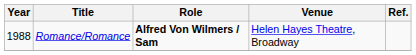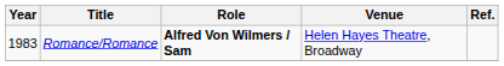 <table class="wikitable sortable">
 <tr>
 <th>Year</th>
 <th>Title</th>
 <th>Role</th>
 <th>Venue</th>
 <th class="unsortable">Ref.</th>
 </tr>
 <tr>
-<td>1988</td>
+<td>1983</td>
 <td><em><a href='#'>Romance/Romance</a></em></td>
 <td><strong>Alfred Von Wilmers / Sam</strong></td>
 <td><a href='#'>Helen Hayes Theatre</a>, Broadway</td>
 <td></td>
 </tr>
 <tr>
 </tr>
 </table>
